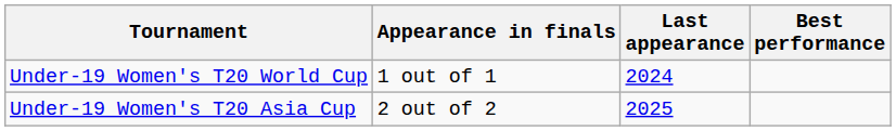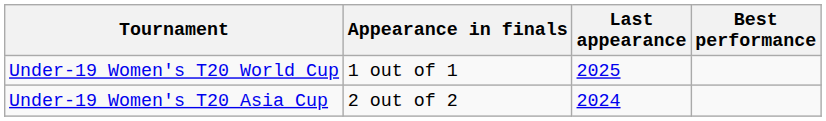 <table class="wikitable sortable" style="text-align:left;">
 <tr>
 <th>Tournament</th>
 <th data-sort-type="number">Appearance in finals</th>
 <th>Last<br>appearance</th>
 <th>Best<br>performance</th>
 </tr>
 <tr>
 <td><a href='#'>Under-19 Women's T20 World Cup</a></td>
 <td>1 out of 1</td>
-<td><a href='#'>2024</a></td>
+<td><a href='#'>2025</a></td>
 <td></td>
 </tr>
 <tr>
 <td><a href='#'>Under-19 Women's T20 Asia Cup</a></td>
 <td>2 out of 2</td>
-<td><a href='#'>2025</a></td>
+<td><a href='#'>2024</a></td>
 <td></td>
 </tr>
 </table>
